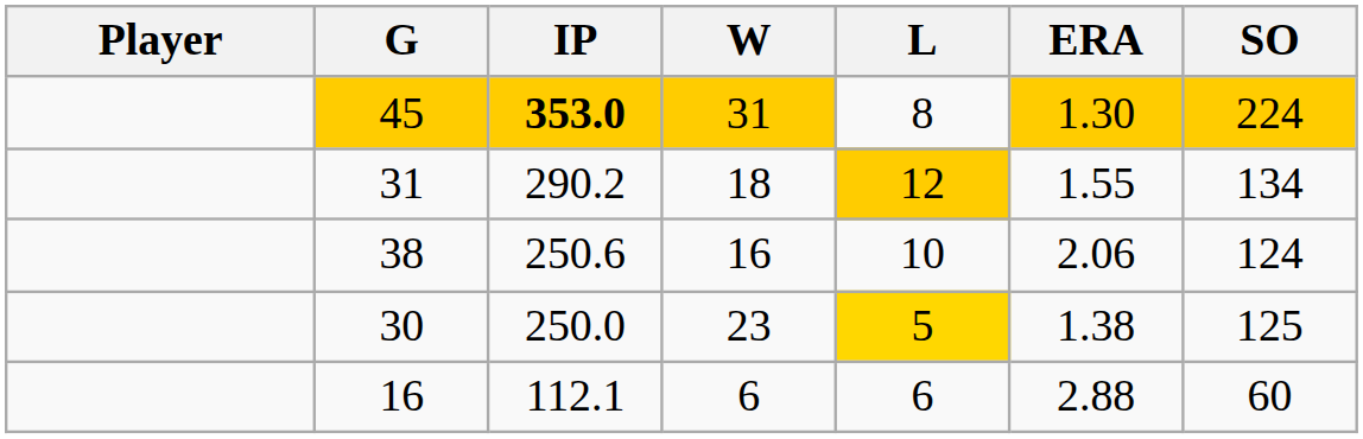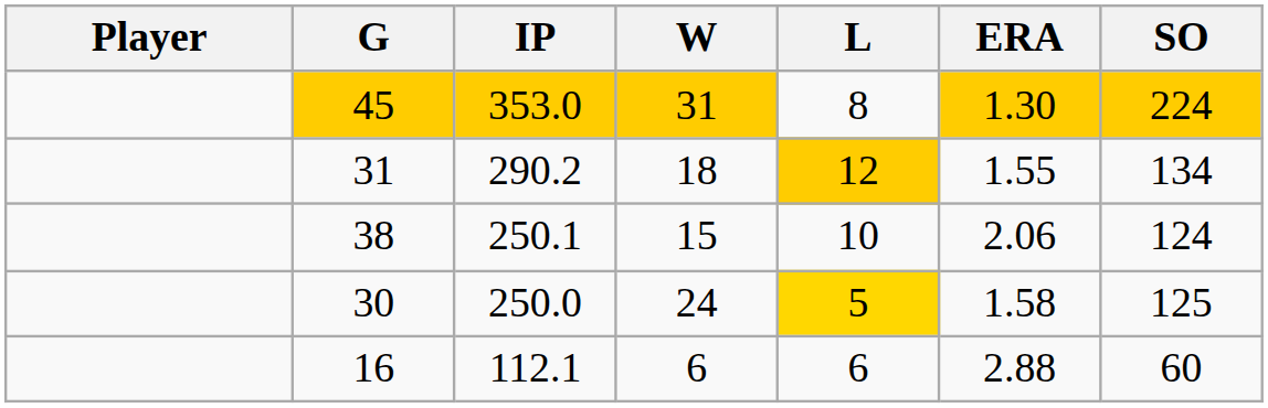 <table class="wikitable sortable">
 <tr>
 <th bgcolor="#DDDDFF" width="16%">Player</th>
 <th bgcolor="#DDDDFF" width="9%">G</th>
 <th bgcolor="#DDDDFF" width="9%">IP</th>
 <th bgcolor="#DDDDFF" width="9%">W</th>
 <th bgcolor="#DDDDFF" width="9%">L</th>
 <th bgcolor="#DDDDFF" width="9%">ERA</th>
 <th bgcolor="#DDDDFF" width="9%">SO</th>
 </tr>
 <tr align="center">
 <td></td>
 <td bgcolor=#ffcc00>45</td>
-<td bgcolor=#ffcc00><strong>353.0</strong></td>
+<td bgcolor=#ffcc00>353.0</td>
 <td bgcolor=#ffcc00>31</td>
 <td>8</td>
 <td bgcolor=#ffcc00>1.30</td>
 <td bgcolor=#ffcc00>224</td>
 </tr>
 <tr align="center">
 <td></td>
 <td>31</td>
 <td>290.2</td>
 <td>18</td>
 <td bgcolor=#ffcc00>12</td>
 <td>1.55</td>
 <td>134</td>
 </tr>
 <tr align="center">
 <td></td>
 <td>38</td>
-<td>250.6</td>
-<td>16</td>
+<td>250.1</td>
+<td>15</td>
 <td>10</td>
 <td>2.06</td>
 <td>124</td>
 </tr>
 <tr align="center">
 <td></td>
 <td>30</td>
 <td>250.0</td>
-<td>23</td>
+<td>24</td>
 <td style="background: gold;">5</td>
-<td>1.38</td>
+<td>1.58</td>
 <td>125</td>
 </tr>
 <tr align="center">
 <td></td>
 <td>16</td>
 <td>112.1</td>
 <td>6</td>
 <td>6</td>
 <td>2.88</td>
 <td>60</td>
 </tr>
 </table>
